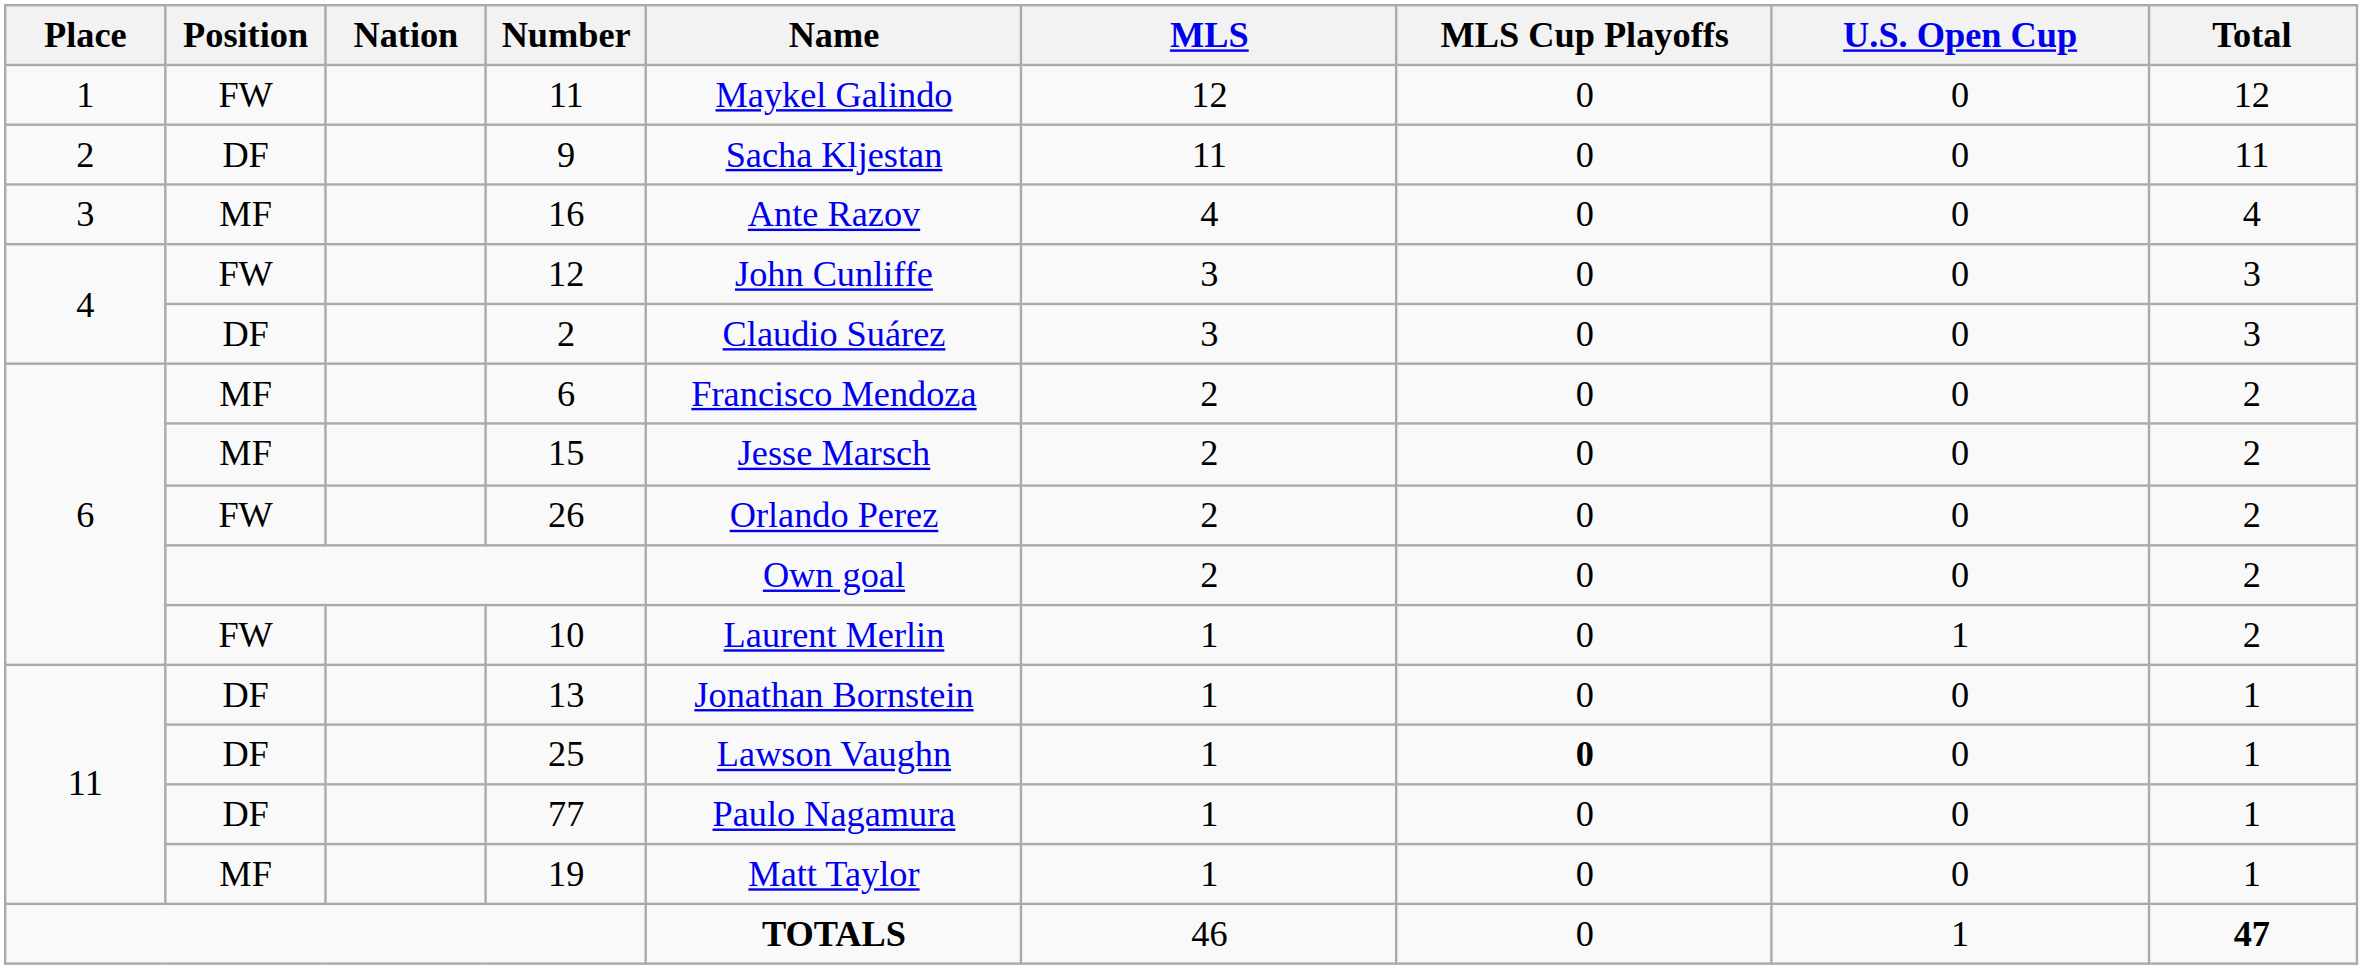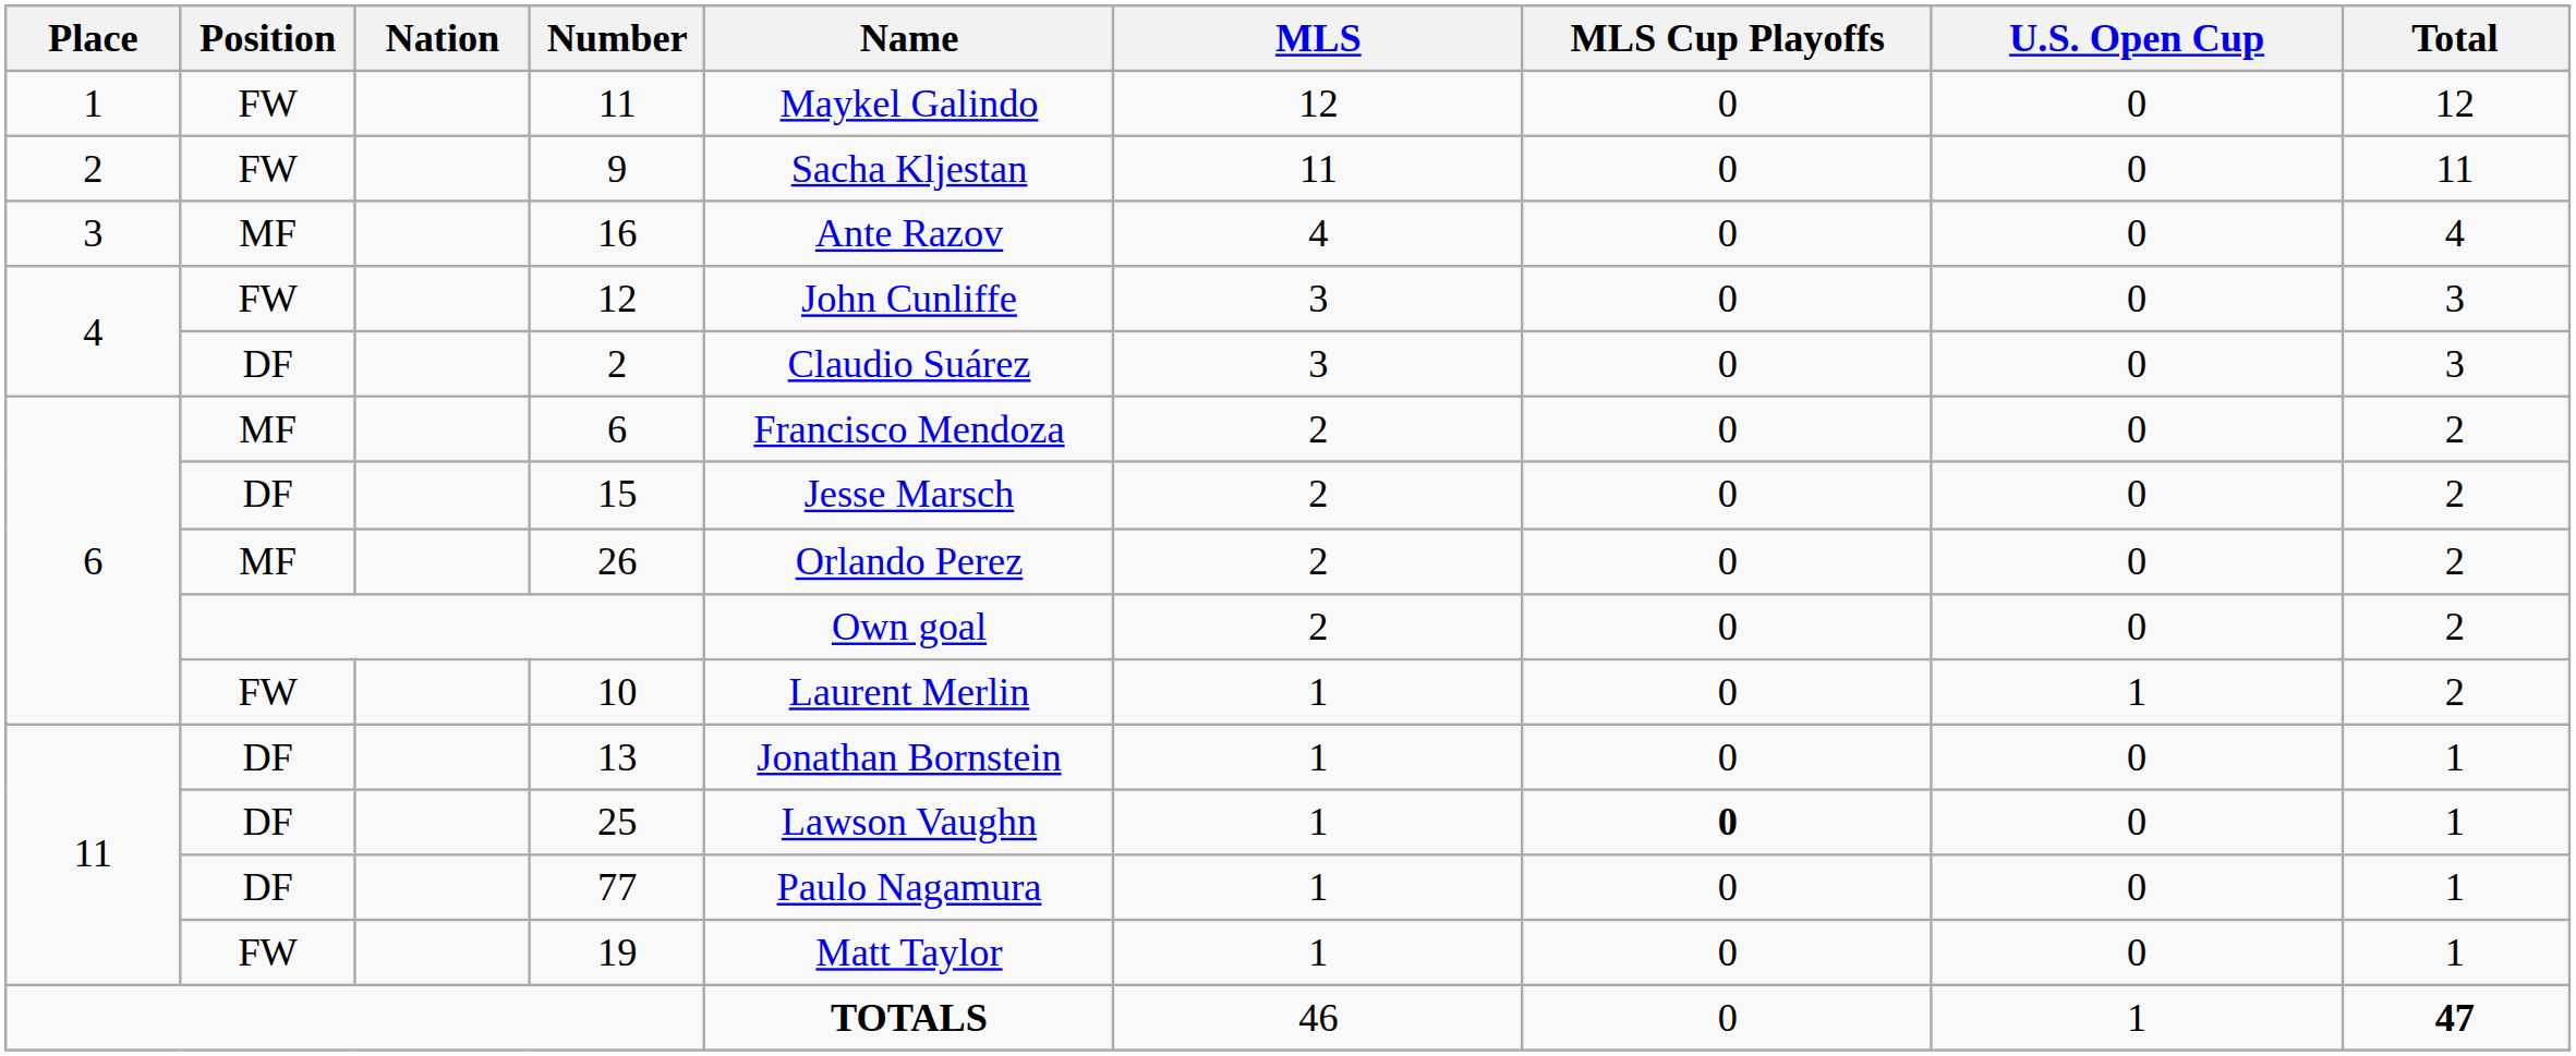 <table class="wikitable" style="font-size: 95%; text-align: center;">
 <tr>
 <th width=60>Place</th>
 <th width=60>Position</th>
 <th width=60>Nation</th>
 <th width=60>Number</th>
 <th width=150>Name</th>
 <th width=150><a href='#'>MLS</a></th>
 <th width=150>MLS Cup Playoffs</th>
 <th width=150><a href='#'>U.S. Open Cup</a></th>
 <th width=80><strong>Total</strong></th>
 </tr>
 <tr>
 <td>1</td>
 <td>FW</td>
 <td></td>
 <td>11</td>
 <td><a href='#'>Maykel Galindo</a></td>
 <td>12</td>
 <td>0</td>
 <td>0</td>
 <td>12</td>
 </tr>
 <tr>
 <td>2</td>
-<td>DF</td>
+<td>FW</td>
 <td></td>
 <td>9</td>
 <td><a href='#'>Sacha Kljestan</a></td>
 <td>11</td>
 <td>0</td>
 <td>0</td>
 <td>11</td>
 </tr>
 <tr>
 <td>3</td>
 <td>MF</td>
 <td></td>
 <td>16</td>
 <td><a href='#'>Ante Razov</a></td>
 <td>4</td>
 <td>0</td>
 <td>0</td>
 <td>4</td>
 </tr>
 <tr>
 <td rowspan="2">4</td>
 <td>FW</td>
 <td></td>
 <td>12</td>
 <td><a href='#'>John Cunliffe</a></td>
 <td>3</td>
 <td>0</td>
 <td>0</td>
 <td>3</td>
 </tr>
 <tr>
 <td>DF</td>
 <td></td>
 <td>2</td>
 <td><a href='#'>Claudio Suárez</a></td>
 <td>3</td>
 <td>0</td>
 <td>0</td>
 <td>3</td>
 </tr>
 <tr>
 <td rowspan="5">6</td>
 <td>MF</td>
 <td></td>
 <td>6</td>
 <td><a href='#'>Francisco Mendoza</a></td>
 <td>2</td>
 <td>0</td>
 <td>0</td>
 <td>2</td>
 </tr>
 <tr>
-<td>MF</td>
+<td>DF</td>
 <td></td>
 <td>15</td>
 <td><a href='#'>Jesse Marsch</a></td>
 <td>2</td>
 <td>0</td>
 <td>0</td>
 <td>2</td>
 </tr>
 <tr>
-<td>FW</td>
+<td>MF</td>
 <td></td>
 <td>26</td>
 <td><a href='#'>Orlando Perez</a></td>
 <td>2</td>
 <td>0</td>
 <td>0</td>
 <td>2</td>
 </tr>
 <tr>
 <td colspan="3"></td>
 <td><a href='#'>Own goal</a></td>
 <td>2</td>
 <td>0</td>
 <td>0</td>
 <td>2</td>
 </tr>
 <tr>
 <td>FW</td>
 <td></td>
 <td>10</td>
 <td><a href='#'>Laurent Merlin</a></td>
 <td>1</td>
 <td>0</td>
 <td>1</td>
 <td>2</td>
 </tr>
 <tr>
 <td rowspan="4">11</td>
 <td>DF</td>
 <td></td>
 <td>13</td>
 <td><a href='#'>Jonathan Bornstein</a></td>
 <td>1</td>
 <td>0</td>
 <td>0</td>
 <td>1</td>
 </tr>
 <tr>
 <td>DF</td>
 <td></td>
 <td>25</td>
 <td><a href='#'>Lawson Vaughn</a></td>
 <td>1</td>
 <td><strong>0</strong></td>
 <td>0</td>
 <td>1</td>
 </tr>
 <tr>
 <td>DF</td>
 <td></td>
 <td>77</td>
 <td><a href='#'>Paulo Nagamura</a></td>
 <td>1</td>
 <td>0</td>
 <td>0</td>
 <td>1</td>
 </tr>
 <tr>
-<td>MF</td>
+<td>FW</td>
 <td></td>
 <td>19</td>
 <td><a href='#'>Matt Taylor</a></td>
 <td>1</td>
 <td>0</td>
 <td>0</td>
 <td>1</td>
 </tr>
 <tr>
 <td colspan="4"></td>
 <td><strong>TOTALS</strong></td>
 <td>46</td>
 <td>0</td>
 <td>1</td>
 <td><strong>47</strong></td>
 </tr>
 </table>
